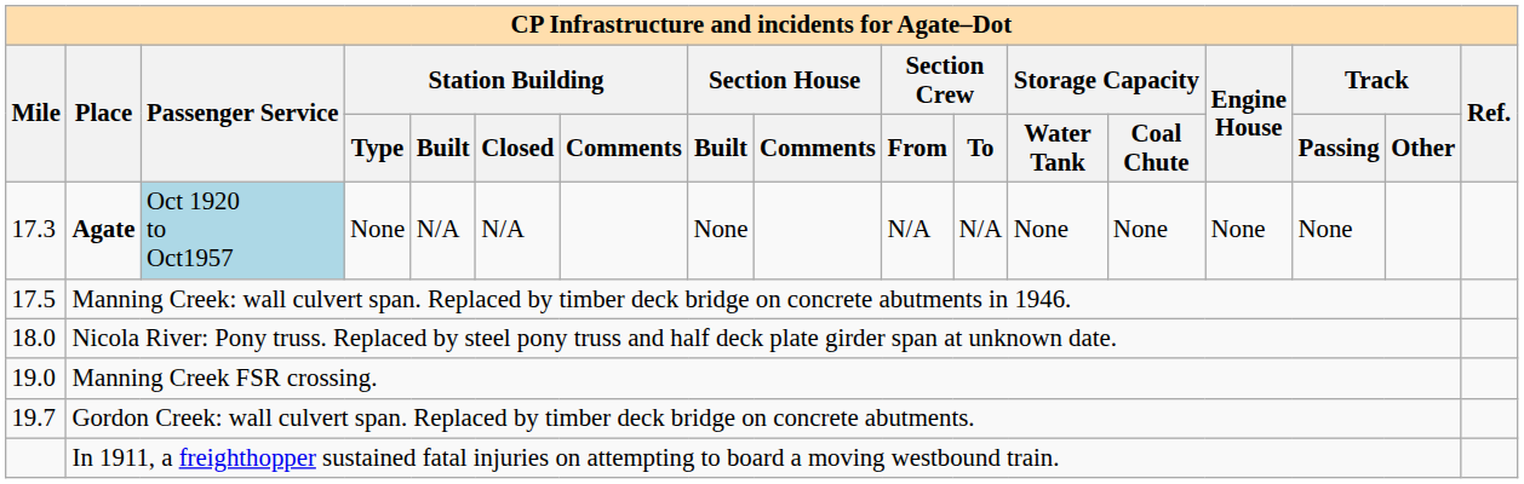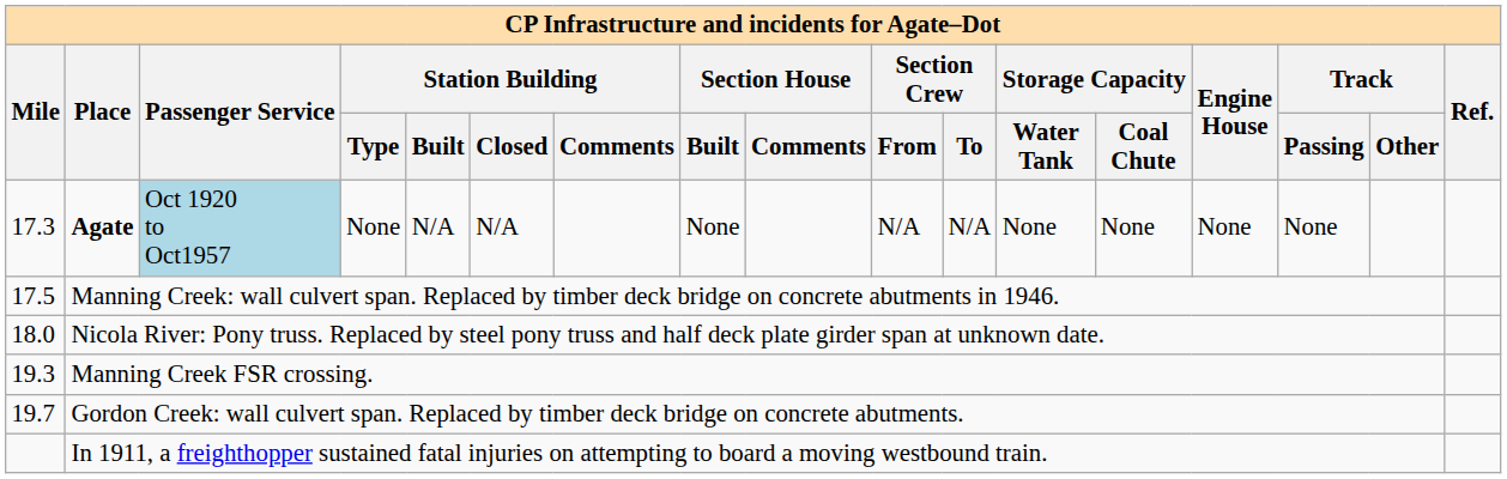 <table class="wikitable">
 <tr>
 <th colspan="17" style="background:#ffdead;">CP Infrastructure and incidents for Agate–Dot</th>
 </tr>
 <tr>
 <th rowspan=2>Mile<br></th>
 <th rowspan=2>Place</th>
 <th rowspan=2>Passenger Service</th>
 <th colspan=4>Station Building</th>
 <th colspan=2>Section House</th>
 <th colspan=2>Section<br>Crew</th>
 <th colspan=2>Storage Capacity</th>
 <th rowspan=2>Engine<br>House</th>
 <th colspan=2>Track</th>
 <th rowspan=2>Ref.</th>
 </tr>
 <tr>
 <th>Type</th>
 <th>Built</th>
 <th>Closed</th>
 <th>Comments</th>
 <th>Built</th>
 <th>Comments</th>
 <th>From</th>
 <th>To</th>
 <th>Water<br>Tank</th>
 <th>Coal<br>Chute</th>
 <th>Passing</th>
 <th>Other</th>
 </tr>
 <tr>
 <td>17.3</td>
 <td><strong>Agate</strong></td>
 <td style="background: lightblue;">Oct 1920<br>to<br> Oct1957</td>
 <td>None</td>
 <td>N/A</td>
 <td>N/A</td>
 <td></td>
 <td>None</td>
 <td></td>
 <td>N/A</td>
 <td>N/A</td>
 <td>None</td>
 <td>None</td>
 <td>None</td>
 <td>None</td>
 <td></td>
 <td></td>
 </tr>
 <tr>
 <td>17.5</td>
 <td colspan=15>Manning Creek:  wall culvert span. Replaced by  timber deck bridge on concrete abutments in 1946.</td>
 <td></td>
 </tr>
 <tr>
 <td>18.0</td>
 <td colspan=15>Nicola River: Pony truss. Replaced by  steel pony truss and  half deck plate girder span at unknown date.</td>
 <td></td>
 </tr>
 <tr>
-<td>19.0</td>
+<td>19.3</td>
 <td colspan=15>Manning Creek FSR crossing.</td>
 <td></td>
 </tr>
 <tr>
 <td>19.7</td>
 <td colspan=15>Gordon Creek:  wall culvert span. Replaced by  timber deck bridge on concrete abutments.</td>
 <td></td>
 </tr>
 <tr>
 <td></td>
 <td colspan=15>In 1911, a <a href='#'>freighthopper</a> sustained fatal injuries on attempting to board a moving westbound train.</td>
 <td></td>
 </tr>
 </table>
